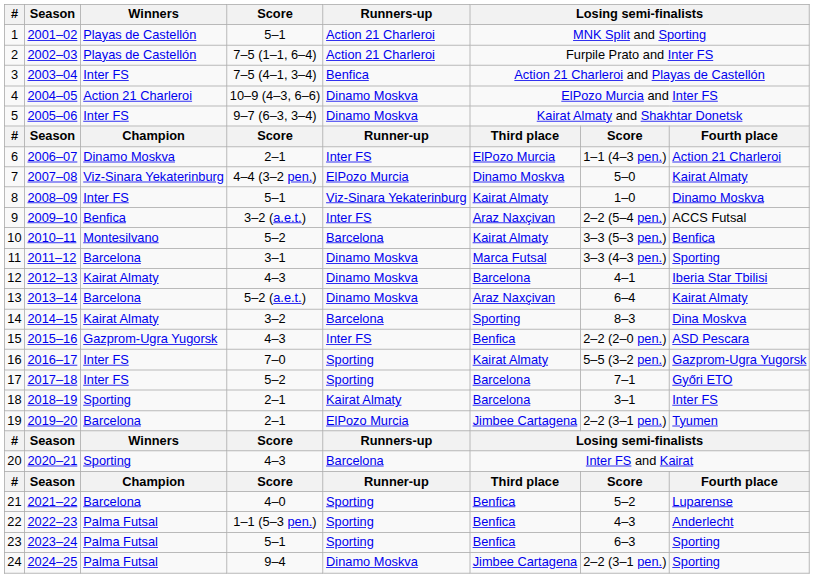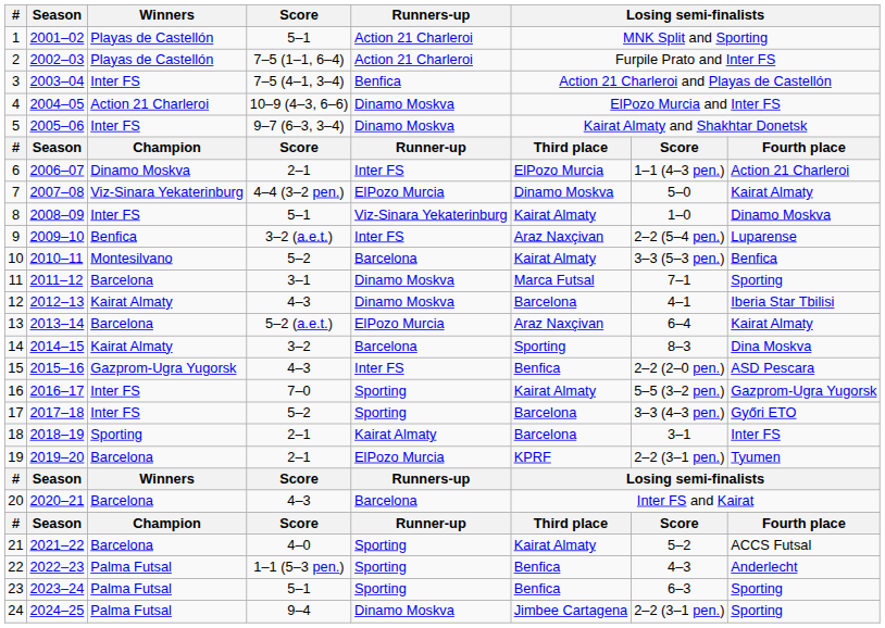 <table class="wikitable">
 <tr>
 <th scope=col>#</th>
 <th scope=col>Season</th>
 <th scope=col>Winners</th>
 <th scope=col>Score</th>
 <th scope=col>Runners-up</th>
 <th scope=col colspan=3>Losing semi-finalists</th>
 </tr>
 <tr>
 <td align=center>1</td>
 <td><a href='#'>2001–02</a></td>
 <td> <a href='#'>Playas de Castellón</a></td>
 <td align=center>5–1</td>
 <td> <a href='#'>Action 21 Charleroi</a></td>
 <td colspan="3" style="text-align:center;"> <a href='#'>MNK Split</a> and  <a href='#'>Sporting</a></td>
 </tr>
 <tr>
 <td align=center>2</td>
 <td><a href='#'>2002–03</a></td>
 <td> <a href='#'>Playas de Castellón</a></td>
 <td align=center>7–5 (1–1, 6–4)</td>
 <td> <a href='#'>Action 21 Charleroi</a></td>
 <td colspan="3" style="text-align:center;"> Furpile Prato and  <a href='#'>Inter FS</a></td>
 </tr>
 <tr>
 <td align=center>3</td>
 <td><a href='#'>2003–04</a></td>
 <td> <a href='#'>Inter FS</a></td>
 <td align=center>7–5 (4–1, 3–4)</td>
 <td> <a href='#'>Benfica</a></td>
 <td colspan="3" style="text-align:center;"> <a href='#'>Action 21 Charleroi</a> and  <a href='#'>Playas de Castellón</a></td>
 </tr>
 <tr>
 <td align=center>4</td>
 <td><a href='#'>2004–05</a></td>
 <td> <a href='#'>Action 21 Charleroi</a></td>
 <td align=center>10–9 (4–3, 6–6)</td>
 <td> <a href='#'>Dinamo Moskva</a></td>
 <td colspan="3" style="text-align:center;"> <a href='#'>ElPozo Murcia</a> and  <a href='#'>Inter FS</a></td>
 </tr>
 <tr>
 <td align=center>5</td>
 <td><a href='#'>2005–06</a></td>
 <td> <a href='#'>Inter FS</a></td>
 <td align=center>9–7 (6–3, 3–4)</td>
 <td> <a href='#'>Dinamo Moskva</a></td>
 <td colspan="3" style="text-align:center;"> <a href='#'>Kairat Almaty</a> and  <a href='#'>Shakhtar Donetsk</a></td>
 </tr>
 <tr>
 <th scope=col>#</th>
 <th scope=col>Season</th>
 <th scope=col>Champion</th>
 <th scope=col>Score</th>
 <th scope=col>Runner-up</th>
 <th scope=col>Third place</th>
 <th scope=col>Score</th>
 <th scope=col>Fourth place</th>
 </tr>
 <tr>
 <td align=center>6</td>
 <td><a href='#'>2006–07</a></td>
 <td> <a href='#'>Dinamo Moskva</a></td>
 <td align=center>2–1</td>
 <td> <a href='#'>Inter FS</a></td>
 <td> <a href='#'>ElPozo Murcia</a></td>
 <td align=center>1–1 (4–3 <a href='#'>pen.</a>)</td>
 <td> <a href='#'>Action 21 Charleroi</a></td>
 </tr>
 <tr>
 <td align=center>7</td>
 <td><a href='#'>2007–08</a></td>
 <td> <a href='#'>Viz-Sinara Yekaterinburg</a></td>
 <td align=center>4–4 (3–2 <a href='#'>pen.</a>)</td>
 <td> <a href='#'>ElPozo Murcia</a></td>
 <td> <a href='#'>Dinamo Moskva</a></td>
 <td align=center>5–0</td>
 <td> <a href='#'>Kairat Almaty</a></td>
 </tr>
 <tr>
 <td align=center>8</td>
 <td><a href='#'>2008–09</a></td>
 <td> <a href='#'>Inter FS</a></td>
 <td align=center>5–1</td>
 <td> <a href='#'>Viz-Sinara Yekaterinburg</a></td>
 <td> <a href='#'>Kairat Almaty</a></td>
 <td align=center>1–0</td>
 <td> <a href='#'>Dinamo Moskva</a></td>
 </tr>
 <tr>
 <td align=center>9</td>
 <td><a href='#'>2009–10</a></td>
 <td> <a href='#'>Benfica</a></td>
 <td align=center>3–2 (<a href='#'>a.e.t.</a>)</td>
 <td> <a href='#'>Inter FS</a></td>
 <td> <a href='#'>Araz Naxçivan</a></td>
 <td align=center>2–2 (5–4 <a href='#'>pen.</a>)</td>
-<td> ACCS Futsal</td>
+<td> <a href='#'>Luparense</a></td>
 </tr>
 <tr>
 <td align=center>10</td>
 <td><a href='#'>2010–11</a></td>
 <td> <a href='#'>Montesilvano</a></td>
 <td align=center>5–2</td>
 <td> <a href='#'>Barcelona</a></td>
 <td> <a href='#'>Kairat Almaty</a></td>
 <td align=center>3–3 (5–3 <a href='#'>pen.</a>)</td>
 <td> <a href='#'>Benfica</a></td>
 </tr>
 <tr>
 <td align=center>11</td>
 <td><a href='#'>2011–12</a></td>
 <td> <a href='#'>Barcelona</a></td>
 <td align=center>3–1</td>
 <td> <a href='#'>Dinamo Moskva</a></td>
 <td> <a href='#'>Marca Futsal</a></td>
-<td align=center>3–3 (4–3 <a href='#'>pen.</a>)</td>
+<td align=center>7–1</td>
 <td> <a href='#'>Sporting</a></td>
 </tr>
 <tr>
 <td align=center>12</td>
 <td><a href='#'>2012–13</a></td>
 <td> <a href='#'>Kairat Almaty</a></td>
 <td align=center>4–3</td>
 <td> <a href='#'>Dinamo Moskva</a></td>
 <td> <a href='#'>Barcelona</a></td>
 <td align=center>4–1</td>
 <td> <a href='#'>Iberia Star Tbilisi</a></td>
 </tr>
 <tr>
 <td align=center>13</td>
 <td><a href='#'>2013–14</a></td>
 <td> <a href='#'>Barcelona</a></td>
 <td align=center>5–2 (<a href='#'>a.e.t.</a>)</td>
-<td> <a href='#'>Dinamo Moskva</a></td>
+<td> <a href='#'>ElPozo Murcia</a></td>
 <td> <a href='#'>Araz Naxçivan</a></td>
 <td align=center>6–4</td>
 <td> <a href='#'>Kairat Almaty</a></td>
 </tr>
 <tr>
 <td align=center>14</td>
 <td><a href='#'>2014–15</a></td>
 <td> <a href='#'>Kairat Almaty</a></td>
 <td align=center>3–2</td>
 <td> <a href='#'>Barcelona</a></td>
 <td> <a href='#'>Sporting</a></td>
 <td align=center>8–3</td>
 <td> <a href='#'>Dina Moskva</a></td>
 </tr>
 <tr>
 <td align=center>15</td>
 <td><a href='#'>2015–16</a></td>
 <td> <a href='#'>Gazprom-Ugra Yugorsk</a></td>
 <td align=center>4–3</td>
 <td> <a href='#'>Inter FS</a></td>
 <td> <a href='#'>Benfica</a></td>
 <td align=center>2–2 (2–0 <a href='#'>pen.</a>)</td>
 <td> <a href='#'>ASD Pescara</a></td>
 </tr>
 <tr>
 <td align=center>16</td>
 <td><a href='#'>2016–17</a></td>
 <td> <a href='#'>Inter FS</a></td>
 <td align=center>7–0</td>
 <td> <a href='#'>Sporting</a></td>
 <td> <a href='#'>Kairat Almaty</a></td>
 <td align=center>5–5 (3–2 <a href='#'>pen.</a>)</td>
 <td> <a href='#'>Gazprom-Ugra Yugorsk</a></td>
 </tr>
 <tr>
 <td align=center>17</td>
 <td><a href='#'>2017–18</a></td>
 <td> <a href='#'>Inter FS</a></td>
 <td align=center>5–2</td>
 <td> <a href='#'>Sporting</a></td>
 <td> <a href='#'>Barcelona</a></td>
-<td align=center>7–1</td>
+<td align=center>3–3 (4–3 <a href='#'>pen.</a>)</td>
 <td> <a href='#'>Győri ETO</a></td>
 </tr>
 <tr>
 <td align=center>18</td>
 <td><a href='#'>2018–19</a></td>
 <td> <a href='#'>Sporting</a></td>
 <td align=center>2–1</td>
 <td> <a href='#'>Kairat Almaty</a></td>
 <td> <a href='#'>Barcelona</a></td>
 <td align=center>3–1</td>
 <td> <a href='#'>Inter FS</a></td>
 </tr>
 <tr>
 <td align=center>19</td>
 <td><a href='#'>2019–20</a></td>
 <td> <a href='#'>Barcelona</a></td>
 <td align=center>2–1</td>
 <td> <a href='#'>ElPozo Murcia</a></td>
-<td> <a href='#'>Jimbee Cartagena</a></td>
+<td> <a href='#'>KPRF</a></td>
 <td align=center>2–2 (3–1 <a href='#'>pen.</a>)</td>
 <td> <a href='#'>Tyumen</a></td>
 </tr>
 <tr>
 <th scope=col>#</th>
 <th scope=col>Season</th>
 <th scope=col>Winners</th>
 <th scope=col>Score</th>
 <th scope=col>Runners-up</th>
 <th scope=col colspan=3>Losing semi-finalists</th>
 </tr>
 <tr>
 <td align=center>20</td>
 <td><a href='#'>2020–21</a></td>
-<td> <a href='#'>Sporting</a></td>
+<td> <a href='#'>Barcelona</a></td>
 <td align=center>4–3</td>
 <td> <a href='#'>Barcelona</a></td>
 <td colspan="3" style="text-align:center;"> <a href='#'>Inter FS</a> and  <a href='#'>Kairat</a></td>
 </tr>
 <tr>
 <th scope=col>#</th>
 <th scope=col>Season</th>
 <th scope=col>Champion</th>
 <th scope=col>Score</th>
 <th scope=col>Runner-up</th>
 <th scope=col>Third place</th>
 <th scope=col>Score</th>
 <th scope=col>Fourth place</th>
 </tr>
 <tr>
 <td align=center>21</td>
 <td><a href='#'>2021–22</a></td>
 <td> <a href='#'>Barcelona</a></td>
 <td align=center>4–0</td>
 <td> <a href='#'>Sporting</a></td>
-<td> <a href='#'>Benfica</a></td>
+<td> <a href='#'>Kairat Almaty</a></td>
 <td align=center>5–2</td>
-<td> <a href='#'>Luparense</a></td>
+<td> ACCS Futsal</td>
 </tr>
 <tr>
 <td align=center>22</td>
 <td><a href='#'>2022–23</a></td>
 <td> <a href='#'>Palma Futsal</a></td>
 <td align=center>1–1 (5–3 <a href='#'>pen.</a>)</td>
 <td> <a href='#'>Sporting</a></td>
 <td> <a href='#'>Benfica</a></td>
 <td align=center>4–3</td>
 <td> <a href='#'>Anderlecht</a></td>
 </tr>
 <tr>
 <td align=center>23</td>
 <td><a href='#'>2023–24</a></td>
 <td> <a href='#'>Palma Futsal</a></td>
 <td align=center>5–1</td>
 <td> <a href='#'>Sporting</a></td>
 <td> <a href='#'>Benfica</a></td>
 <td align=center>6–3</td>
 <td> <a href='#'>Sporting</a></td>
 </tr>
 <tr>
 <td align=center>24</td>
 <td><a href='#'>2024–25</a></td>
 <td> <a href='#'>Palma Futsal</a></td>
 <td align=center>9–4</td>
 <td> <a href='#'>Dinamo Moskva</a></td>
 <td> <a href='#'>Jimbee Cartagena</a></td>
 <td align=center>2–2 (3–1 <a href='#'>pen.</a>)</td>
 <td> <a href='#'>Sporting</a></td>
 </tr>
 </table>
